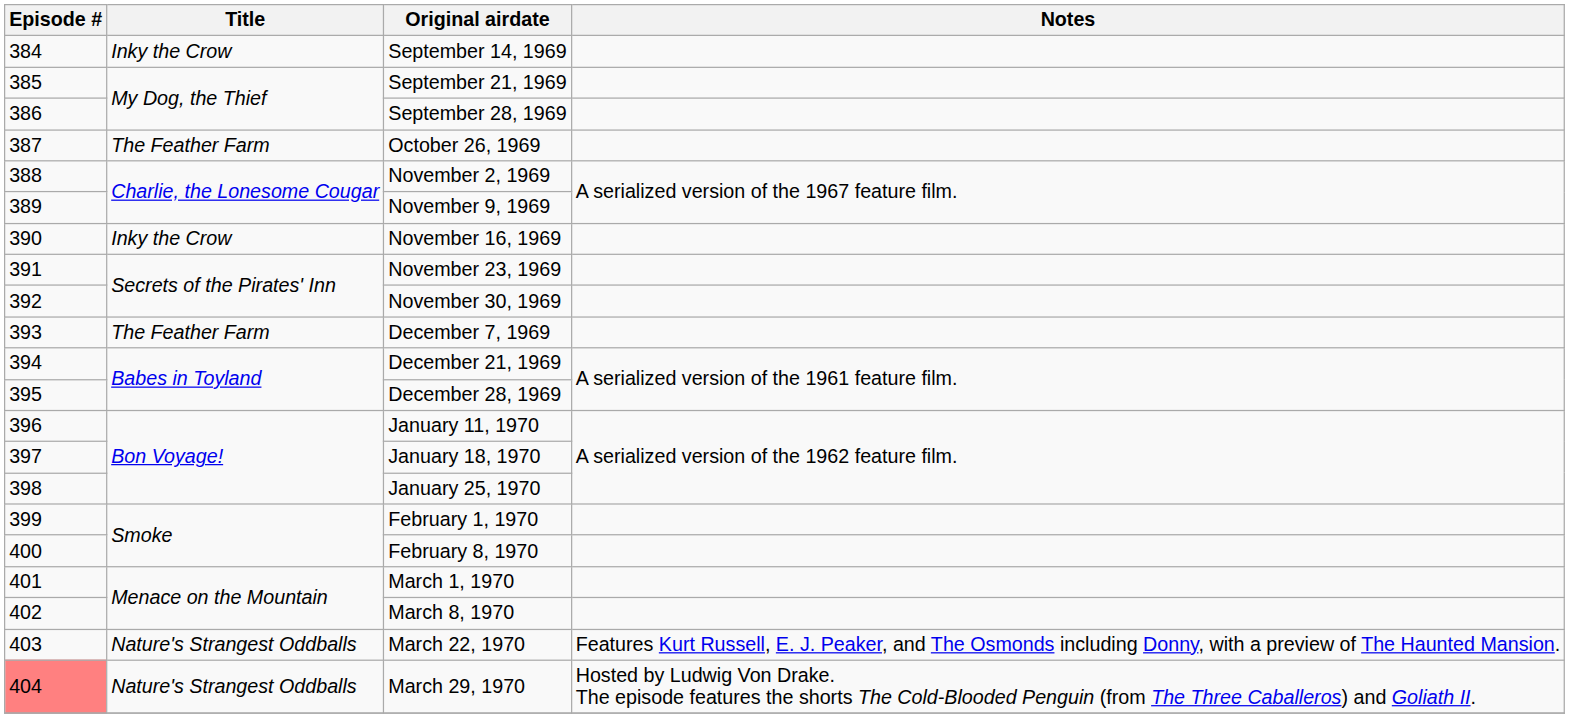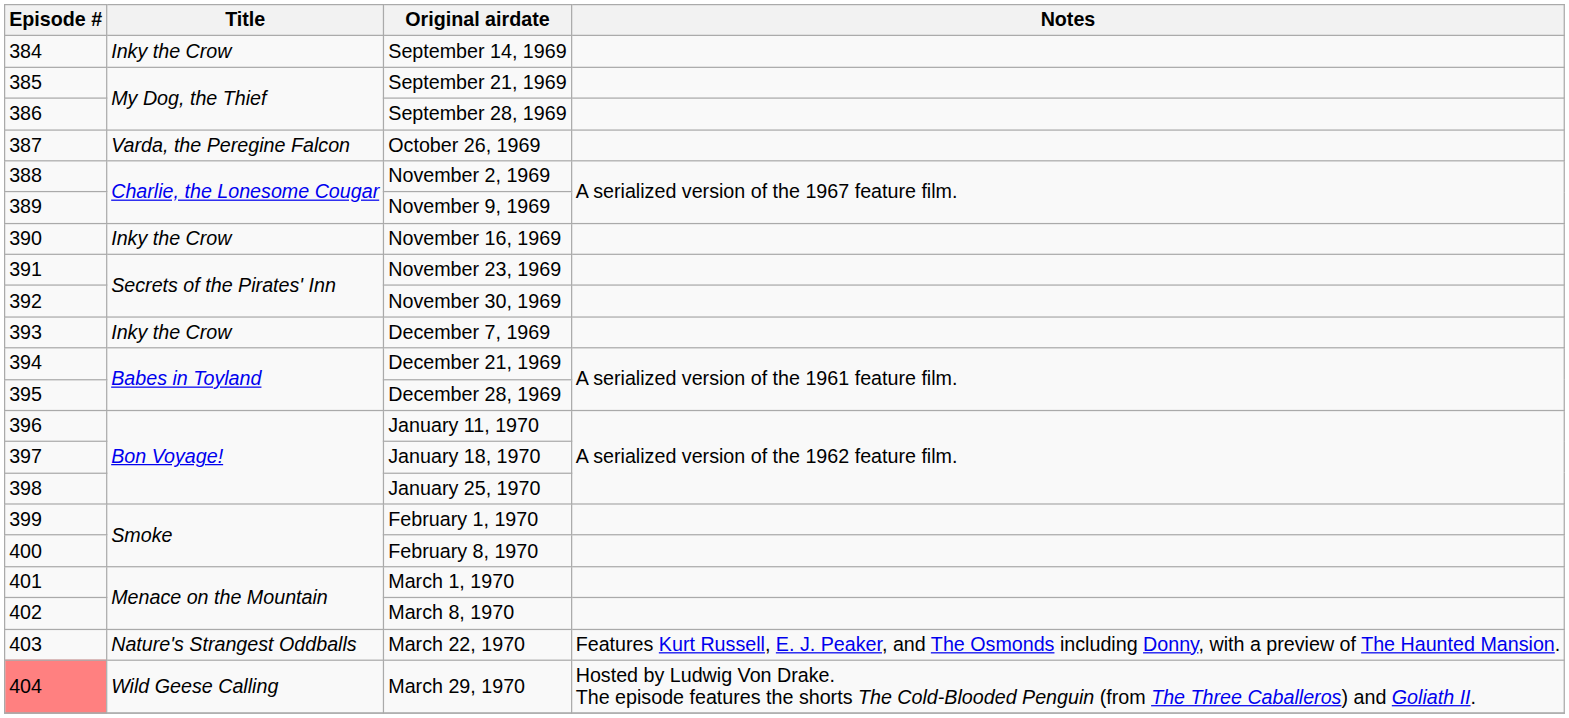 <table class="wikitable sortable">
 <tr>
 <th>Episode #</th>
 <th>Title</th>
 <th>Original airdate</th>
 <th>Notes</th>
 </tr>
 <tr>
 <td>384</td>
 <td><em>Inky the Crow</em></td>
 <td>September 14, 1969</td>
 <td></td>
 </tr>
 <tr>
 <td>385</td>
 <td rowspan="2"><em>My Dog, the Thief</em></td>
 <td>September 21, 1969</td>
 <td></td>
 </tr>
 <tr>
 <td>386</td>
 <td>September 28, 1969</td>
 <td></td>
 </tr>
 <tr>
 <td>387</td>
-<td><em>The Feather Farm</em></td>
+<td><em>Varda, the Peregine Falcon</em></td>
 <td>October 26, 1969</td>
 <td></td>
 </tr>
 <tr>
 <td>388</td>
 <td rowspan="2"><em><a href='#'>Charlie, the Lonesome Cougar</a></em></td>
 <td>November 2, 1969</td>
 <td rowspan="2">A serialized version of the 1967 feature film.</td>
 </tr>
 <tr>
 <td>389</td>
 <td>November 9, 1969</td>
 </tr>
 <tr>
 <td>390</td>
 <td><em>Inky the Crow</em></td>
 <td>November 16, 1969</td>
 <td></td>
 </tr>
 <tr>
 <td>391</td>
 <td rowspan="2"><em>Secrets of the Pirates' Inn</em></td>
 <td>November 23, 1969</td>
 <td></td>
 </tr>
 <tr>
 <td>392</td>
 <td>November 30, 1969</td>
 <td></td>
 </tr>
 <tr>
 <td>393</td>
-<td><em>The Feather Farm</em></td>
+<td><em>Inky the Crow</em></td>
 <td>December 7, 1969</td>
 <td></td>
 </tr>
 <tr>
 <td>394</td>
 <td rowspan="2"><em><a href='#'>Babes in Toyland</a></em></td>
 <td>December 21, 1969</td>
 <td rowspan="2">A serialized version of the 1961 feature film.</td>
 </tr>
 <tr>
 <td>395</td>
 <td>December 28, 1969</td>
 </tr>
 <tr>
 <td>396</td>
 <td rowspan="3"><em><a href='#'>Bon Voyage!</a></em></td>
 <td>January 11, 1970</td>
 <td rowspan="3">A serialized version of the 1962 feature film.</td>
 </tr>
 <tr>
 <td>397</td>
 <td>January 18, 1970</td>
 </tr>
 <tr>
 <td>398</td>
 <td>January 25, 1970</td>
 </tr>
 <tr>
 <td>399</td>
 <td rowspan="2"><em>Smoke</em></td>
 <td>February 1, 1970</td>
 <td></td>
 </tr>
 <tr>
 <td>400</td>
 <td>February 8, 1970</td>
 <td></td>
 </tr>
 <tr>
 <td>401</td>
 <td rowspan="2"><em>Menace on the Mountain</em></td>
 <td>March 1, 1970</td>
 <td></td>
 </tr>
 <tr>
 <td>402</td>
 <td>March 8, 1970</td>
 <td></td>
 </tr>
 <tr>
 <td>403</td>
 <td><em>Nature's Strangest Oddballs</em></td>
 <td>March 22, 1970</td>
 <td>Features <a href='#'>Kurt Russell</a>, <a href='#'>E. J. Peaker</a>, and <a href='#'>The Osmonds</a> including <a href='#'>Donny</a>, with a preview of <a href='#'>The Haunted Mansion</a>.</td>
 </tr>
 <tr>
 <td style="background:#ff8080;">404</td>
-<td><em>Nature's Strangest Oddballs</em></td>
+<td><em>Wild Geese Calling</em></td>
 <td>March 29, 1970</td>
 <td>Hosted by Ludwig Von Drake.<br>The episode features the shorts <em>The Cold-Blooded Penguin</em> (from <em><a href='#'>The Three Caballeros</a></em>) and <em><a href='#'>Goliath II</a></em>.</td>
 </tr>
 <tr>
 </tr>
 </table>
